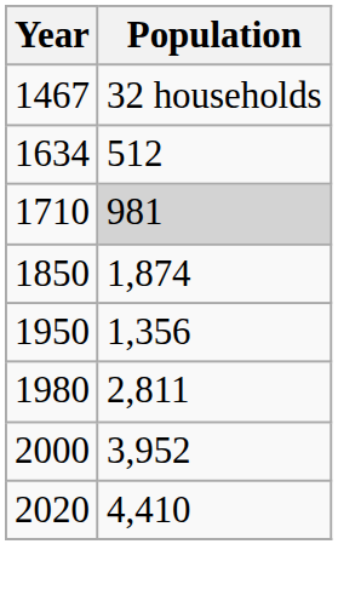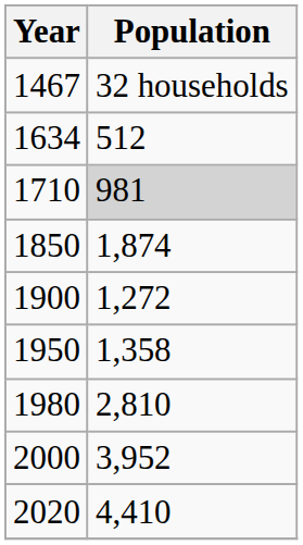 <table class="wikitable">
 <tr>
 <th>Year</th>
 <th>Population</th>
 </tr>
 <tr>
 <td>1467</td>
 <td>32 households</td>
 </tr>
 <tr>
 <td>1634</td>
 <td>512</td>
 </tr>
 <tr>
 <td>1710</td>
 <td style="background: lightgrey;">981</td>
 </tr>
 <tr>
 <td>1850</td>
 <td>1,874</td>
 </tr>
 <tr>
+<td>1900</td>
+<td>1,272</td>
+</tr>
+<tr>
 <td>1950</td>
-<td>1,356</td>
+<td>1,358</td>
 </tr>
 <tr>
 <td>1980</td>
-<td>2,811</td>
+<td>2,810</td>
 </tr>
 <tr>
 <td>2000</td>
 <td>3,952</td>
 </tr>
 <tr>
 <td>2020</td>
 <td>4,410</td>
 </tr>
 <tr>
 </tr>
 </table>
